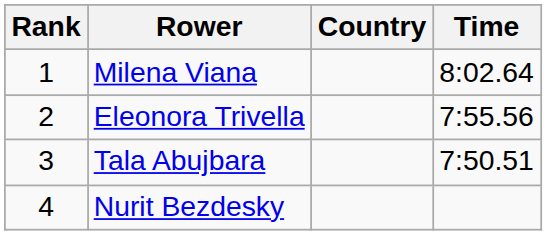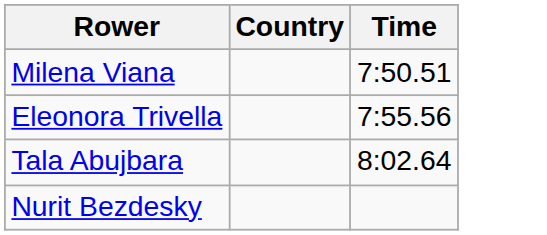 <table class="wikitable" style="text-align:center">
 <tr>
-<th>Rank</th>
 <th>Rower</th>
 <th>Country</th>
 <th>Time</th>
 </tr>
 <tr>
-<td>1</td>
 <td align="left"><a href='#'>Milena Viana</a></td>
 <td align="left"></td>
-<td>8:02.64</td>
+<td>7:50.51</td>
 </tr>
 <tr>
-<td>2</td>
 <td align="left"><a href='#'>Eleonora Trivella</a></td>
 <td align="left"></td>
 <td>7:55.56</td>
 </tr>
 <tr>
-<td>3</td>
 <td align="left"><a href='#'>Tala Abujbara</a></td>
 <td align="left"></td>
-<td>7:50.51</td>
+<td>8:02.64</td>
 </tr>
 <tr>
-<td>4</td>
 <td align="left"><a href='#'>Nurit Bezdesky</a></td>
 <td align="left"></td>
 <td></td>
 </tr>
 </table>
